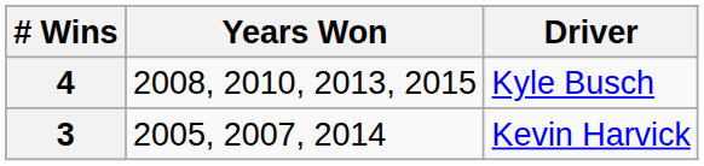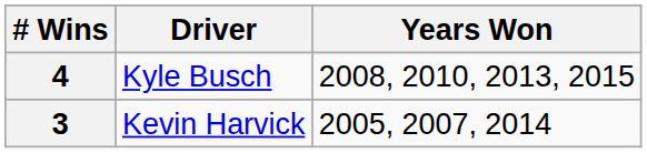 <table class="wikitable" style="font-size: 95%;">
 <tr>
 <th># Wins</th>
+<th>Driver</th>
 <th>Years Won</th>
-<th>Driver</th>
 </tr>
 <tr>
 <th>4</th>
+<td><a href='#'>Kyle Busch</a></td>
 <td>2008, 2010, 2013, 2015</td>
-<td><a href='#'>Kyle Busch</a></td>
 </tr>
 <tr>
 <th>3</th>
+<td><a href='#'>Kevin Harvick</a></td>
 <td>2005, 2007, 2014</td>
-<td><a href='#'>Kevin Harvick</a></td>
 </tr>
 </table>
